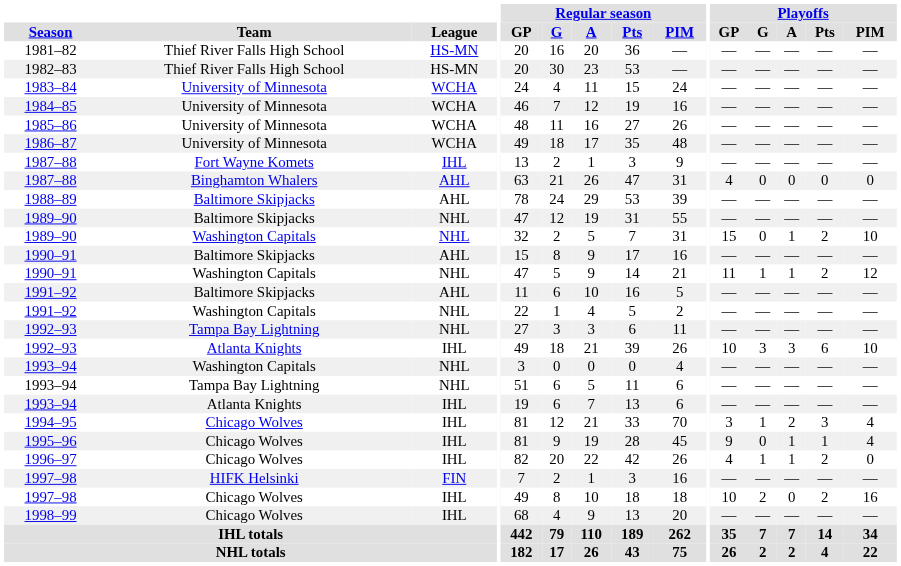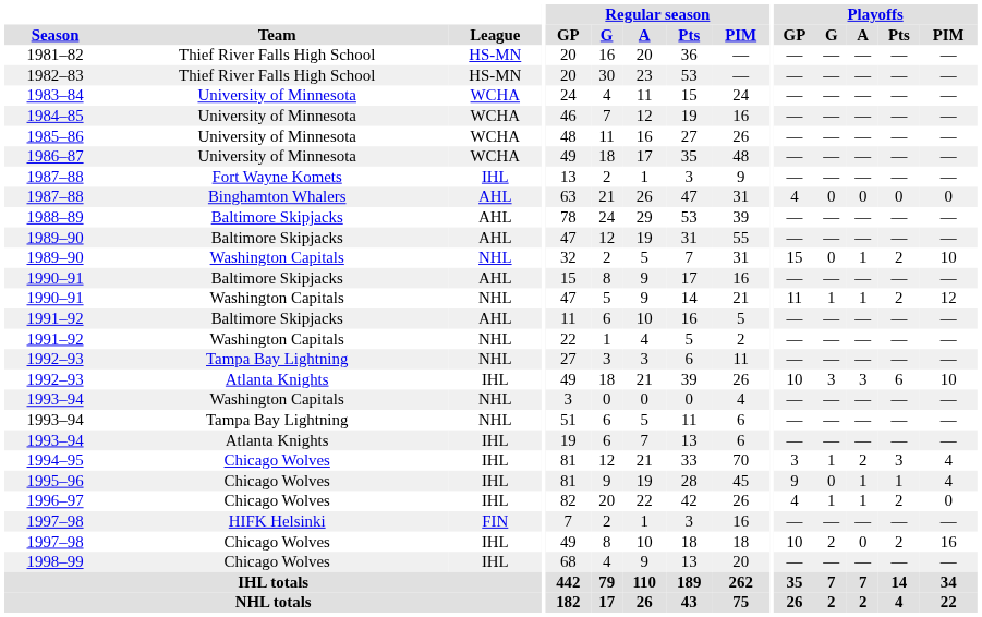 <table border="0" cellpadding="1" cellspacing="0" style="text-align:center; width:60em">
 <tr bgcolor="#e0e0e0">
 <th colspan="3" bgcolor="#ffffff"></th>
 <th rowspan="100" bgcolor="#ffffff"></th>
 <th colspan="5"><a href='#'>Regular season</a></th>
 <th rowspan="100" bgcolor="#ffffff"></th>
 <th colspan="5"><a href='#'>Playoffs</a></th>
 </tr>
 <tr bgcolor="#e0e0e0">
 <th><a href='#'>Season</a></th>
 <th>Team</th>
 <th>League</th>
 <th>GP</th>
 <th><a href='#'>G</a></th>
 <th><a href='#'>A</a></th>
 <th><a href='#'>Pts</a></th>
 <th><a href='#'>PIM</a></th>
 <th>GP</th>
 <th>G</th>
 <th>A</th>
 <th>Pts</th>
 <th>PIM</th>
 </tr>
 <tr>
 <td>1981–82</td>
 <td>Thief River Falls High School</td>
 <td><a href='#'>HS-MN</a></td>
 <td>20</td>
 <td>16</td>
 <td>20</td>
 <td>36</td>
 <td>—</td>
 <td>—</td>
 <td>—</td>
 <td>—</td>
 <td>—</td>
 <td>—</td>
 </tr>
 <tr bgcolor="#f0f0f0">
 <td>1982–83</td>
 <td>Thief River Falls High School</td>
 <td>HS-MN</td>
 <td>20</td>
 <td>30</td>
 <td>23</td>
 <td>53</td>
 <td>—</td>
 <td>—</td>
 <td>—</td>
 <td>—</td>
 <td>—</td>
 <td>—</td>
 </tr>
 <tr>
 <td><a href='#'>1983–84</a></td>
 <td><a href='#'>University of Minnesota</a></td>
 <td><a href='#'>WCHA</a></td>
 <td>24</td>
 <td>4</td>
 <td>11</td>
 <td>15</td>
 <td>24</td>
 <td>—</td>
 <td>—</td>
 <td>—</td>
 <td>—</td>
 <td>—</td>
 </tr>
 <tr bgcolor="#f0f0f0">
 <td><a href='#'>1984–85</a></td>
 <td>University of Minnesota</td>
 <td>WCHA</td>
 <td>46</td>
 <td>7</td>
 <td>12</td>
 <td>19</td>
 <td>16</td>
 <td>—</td>
 <td>—</td>
 <td>—</td>
 <td>—</td>
 <td>—</td>
 </tr>
 <tr>
 <td><a href='#'>1985–86</a></td>
 <td>University of Minnesota</td>
 <td>WCHA</td>
 <td>48</td>
 <td>11</td>
 <td>16</td>
 <td>27</td>
 <td>26</td>
 <td>—</td>
 <td>—</td>
 <td>—</td>
 <td>—</td>
 <td>—</td>
 </tr>
 <tr bgcolor="#f0f0f0">
 <td><a href='#'>1986–87</a></td>
 <td>University of Minnesota</td>
 <td>WCHA</td>
 <td>49</td>
 <td>18</td>
 <td>17</td>
 <td>35</td>
 <td>48</td>
 <td>—</td>
 <td>—</td>
 <td>—</td>
 <td>—</td>
 <td>—</td>
 </tr>
 <tr>
 <td><a href='#'>1987–88</a></td>
 <td><a href='#'>Fort Wayne Komets</a></td>
 <td><a href='#'>IHL</a></td>
 <td>13</td>
 <td>2</td>
 <td>1</td>
 <td>3</td>
 <td>9</td>
 <td>—</td>
 <td>—</td>
 <td>—</td>
 <td>—</td>
 <td>—</td>
 </tr>
 <tr bgcolor="#f0f0f0">
 <td><a href='#'>1987–88</a></td>
 <td><a href='#'>Binghamton Whalers</a></td>
 <td><a href='#'>AHL</a></td>
 <td>63</td>
 <td>21</td>
 <td>26</td>
 <td>47</td>
 <td>31</td>
 <td>4</td>
 <td>0</td>
 <td>0</td>
 <td>0</td>
 <td>0</td>
 </tr>
 <tr>
 <td><a href='#'>1988–89</a></td>
 <td><a href='#'>Baltimore Skipjacks</a></td>
 <td>AHL</td>
 <td>78</td>
 <td>24</td>
 <td>29</td>
 <td>53</td>
 <td>39</td>
 <td>—</td>
 <td>—</td>
 <td>—</td>
 <td>—</td>
 <td>—</td>
 </tr>
 <tr bgcolor="#f0f0f0">
 <td><a href='#'>1989–90</a></td>
 <td>Baltimore Skipjacks</td>
-<td>NHL</td>
+<td>AHL</td>
 <td>47</td>
 <td>12</td>
 <td>19</td>
 <td>31</td>
 <td>55</td>
 <td>—</td>
 <td>—</td>
 <td>—</td>
 <td>—</td>
 <td>—</td>
 </tr>
 <tr>
 <td><a href='#'>1989–90</a></td>
 <td><a href='#'>Washington Capitals</a></td>
 <td><a href='#'>NHL</a></td>
 <td>32</td>
 <td>2</td>
 <td>5</td>
 <td>7</td>
 <td>31</td>
 <td>15</td>
 <td>0</td>
 <td>1</td>
 <td>2</td>
 <td>10</td>
 </tr>
 <tr bgcolor="#f0f0f0">
 <td><a href='#'>1990–91</a></td>
 <td>Baltimore Skipjacks</td>
 <td>AHL</td>
 <td>15</td>
 <td>8</td>
 <td>9</td>
 <td>17</td>
 <td>16</td>
 <td>—</td>
 <td>—</td>
 <td>—</td>
 <td>—</td>
 <td>—</td>
 </tr>
 <tr>
 <td><a href='#'>1990–91</a></td>
 <td>Washington Capitals</td>
 <td>NHL</td>
 <td>47</td>
 <td>5</td>
 <td>9</td>
 <td>14</td>
 <td>21</td>
 <td>11</td>
 <td>1</td>
 <td>1</td>
 <td>2</td>
 <td>12</td>
 </tr>
 <tr bgcolor="#f0f0f0">
 <td><a href='#'>1991–92</a></td>
 <td>Baltimore Skipjacks</td>
 <td>AHL</td>
 <td>11</td>
 <td>6</td>
 <td>10</td>
 <td>16</td>
 <td>5</td>
 <td>—</td>
 <td>—</td>
 <td>—</td>
 <td>—</td>
 <td>—</td>
 </tr>
 <tr>
 <td><a href='#'>1991–92</a></td>
 <td>Washington Capitals</td>
 <td>NHL</td>
 <td>22</td>
 <td>1</td>
 <td>4</td>
 <td>5</td>
 <td>2</td>
 <td>—</td>
 <td>—</td>
 <td>—</td>
 <td>—</td>
 <td>—</td>
 </tr>
 <tr bgcolor="#f0f0f0">
 <td><a href='#'>1992–93</a></td>
 <td><a href='#'>Tampa Bay Lightning</a></td>
 <td>NHL</td>
 <td>27</td>
 <td>3</td>
 <td>3</td>
 <td>6</td>
 <td>11</td>
 <td>—</td>
 <td>—</td>
 <td>—</td>
 <td>—</td>
 <td>—</td>
 </tr>
 <tr>
 <td><a href='#'>1992–93</a></td>
 <td><a href='#'>Atlanta Knights</a></td>
 <td>IHL</td>
 <td>49</td>
 <td>18</td>
 <td>21</td>
 <td>39</td>
 <td>26</td>
 <td>10</td>
 <td>3</td>
 <td>3</td>
 <td>6</td>
 <td>10</td>
 </tr>
 <tr bgcolor="#f0f0f0">
 <td><a href='#'>1993–94</a></td>
 <td>Washington Capitals</td>
 <td>NHL</td>
 <td>3</td>
 <td>0</td>
 <td>0</td>
 <td>0</td>
 <td>4</td>
 <td>—</td>
 <td>—</td>
 <td>—</td>
 <td>—</td>
 <td>—</td>
 </tr>
 <tr>
 <td>1993–94</td>
 <td>Tampa Bay Lightning</td>
 <td>NHL</td>
 <td>51</td>
 <td>6</td>
 <td>5</td>
 <td>11</td>
 <td>6</td>
 <td>—</td>
 <td>—</td>
 <td>—</td>
 <td>—</td>
 <td>—</td>
 </tr>
 <tr bgcolor="#f0f0f0">
 <td><a href='#'>1993–94</a></td>
 <td>Atlanta Knights</td>
 <td>IHL</td>
 <td>19</td>
 <td>6</td>
 <td>7</td>
 <td>13</td>
 <td>6</td>
 <td>—</td>
 <td>—</td>
 <td>—</td>
 <td>—</td>
 <td>—</td>
 </tr>
 <tr>
 <td><a href='#'>1994–95</a></td>
 <td><a href='#'>Chicago Wolves</a></td>
 <td>IHL</td>
 <td>81</td>
 <td>12</td>
 <td>21</td>
 <td>33</td>
 <td>70</td>
 <td>3</td>
 <td>1</td>
 <td>2</td>
 <td>3</td>
 <td>4</td>
 </tr>
 <tr bgcolor="#f0f0f0">
 <td><a href='#'>1995–96</a></td>
 <td>Chicago Wolves</td>
 <td>IHL</td>
 <td>81</td>
 <td>9</td>
 <td>19</td>
 <td>28</td>
 <td>45</td>
 <td>9</td>
 <td>0</td>
 <td>1</td>
 <td>1</td>
 <td>4</td>
 </tr>
 <tr>
 <td><a href='#'>1996–97</a></td>
 <td>Chicago Wolves</td>
 <td>IHL</td>
 <td>82</td>
 <td>20</td>
 <td>22</td>
 <td>42</td>
 <td>26</td>
 <td>4</td>
 <td>1</td>
 <td>1</td>
 <td>2</td>
 <td>0</td>
 </tr>
 <tr bgcolor="#f0f0f0">
 <td><a href='#'>1997–98</a></td>
 <td><a href='#'>HIFK Helsinki</a></td>
 <td><a href='#'>FIN</a></td>
 <td>7</td>
 <td>2</td>
 <td>1</td>
 <td>3</td>
 <td>16</td>
 <td>—</td>
 <td>—</td>
 <td>—</td>
 <td>—</td>
 <td>—</td>
 </tr>
 <tr>
 <td><a href='#'>1997–98</a></td>
 <td>Chicago Wolves</td>
 <td>IHL</td>
 <td>49</td>
 <td>8</td>
 <td>10</td>
 <td>18</td>
 <td>18</td>
 <td>10</td>
 <td>2</td>
 <td>0</td>
 <td>2</td>
 <td>16</td>
 </tr>
 <tr bgcolor="#f0f0f0">
 <td><a href='#'>1998–99</a></td>
 <td>Chicago Wolves</td>
 <td>IHL</td>
 <td>68</td>
 <td>4</td>
 <td>9</td>
 <td>13</td>
 <td>20</td>
 <td>—</td>
 <td>—</td>
 <td>—</td>
 <td>—</td>
 <td>—</td>
 </tr>
 <tr bgcolor="#e0e0e0">
 <th colspan="3">IHL totals</th>
 <th>442</th>
 <th>79</th>
 <th>110</th>
 <th>189</th>
 <th>262</th>
 <th>35</th>
 <th>7</th>
 <th>7</th>
 <th>14</th>
 <th>34</th>
 </tr>
 <tr bgcolor="#e0e0e0">
 <th colspan="3">NHL totals</th>
 <th>182</th>
 <th>17</th>
 <th>26</th>
 <th>43</th>
 <th>75</th>
 <th>26</th>
 <th>2</th>
 <th>2</th>
 <th>4</th>
 <th>22</th>
 </tr>
 </table>
